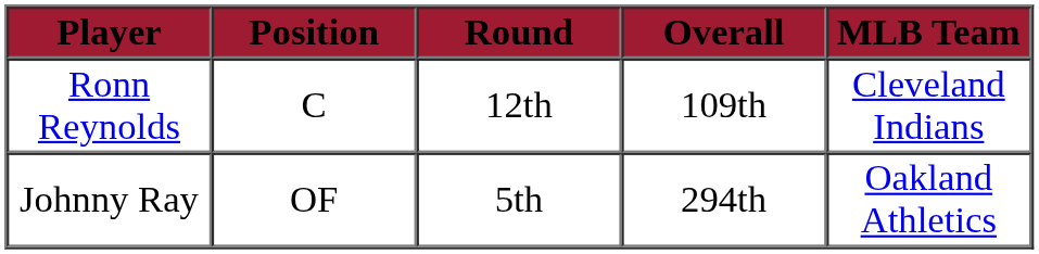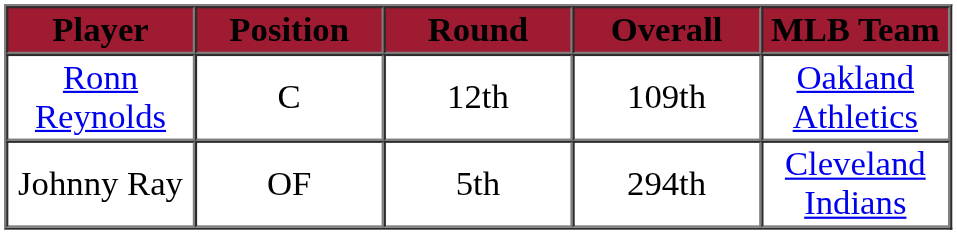 <table cellpadding="1" border="1" cellspacing="0" width="70%">
 <tr>
 <th bgcolor="#9E1B32" width="20%"><span>Player</span></th>
 <th bgcolor="#9E1B32" width="20%"><span>Position</span></th>
 <th bgcolor="#9E1B32" width="20%"><span>Round</span></th>
 <th bgcolor="#9E1B32" width="20%"><span>Overall</span></th>
 <th bgcolor="#9E1B32" width="20%"><span>MLB Team</span></th>
 </tr>
 <tr align="center">
 <td><a href='#'>Ronn Reynolds</a></td>
 <td>C</td>
 <td>12th</td>
 <td>109th</td>
-<td><a href='#'>Cleveland Indians</a></td>
+<td><a href='#'>Oakland Athletics</a></td>
 </tr>
 <tr align="center">
 <td>Johnny Ray</td>
 <td>OF</td>
 <td>5th</td>
 <td>294th</td>
-<td><a href='#'>Oakland Athletics</a></td>
+<td><a href='#'>Cleveland Indians</a></td>
 </tr>
 </table>
